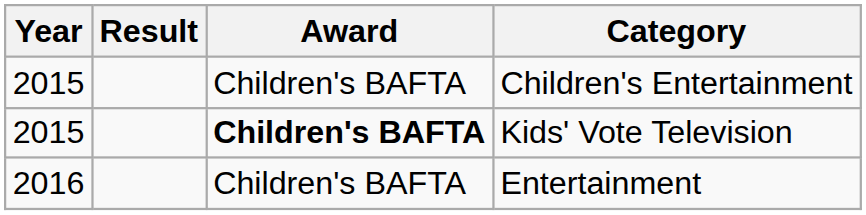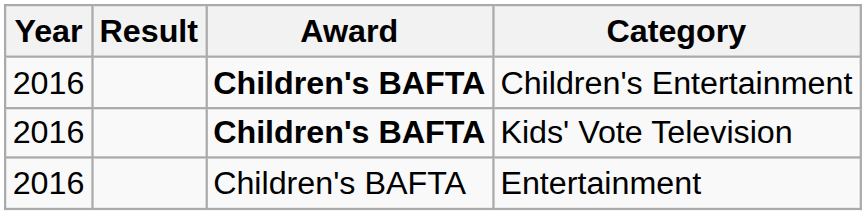 <table class="wikitable" style="font-size:90%">
 <tr>
 <th>Year</th>
 <th>Result</th>
 <th>Award</th>
 <th>Category</th>
 </tr>
 <tr>
-<td>2015</td>
+<td>2016</td>
 <td></td>
-<td>Children's BAFTA</td>
+<td><strong>Children's BAFTA</strong></td>
 <td>Children's Entertainment</td>
 </tr>
 <tr>
-<td>2015</td>
+<td>2016</td>
 <td></td>
 <td><strong>Children's BAFTA</strong></td>
 <td>Kids' Vote Television</td>
 </tr>
 <tr>
 <td>2016</td>
 <td></td>
 <td>Children's BAFTA</td>
 <td>Entertainment</td>
 </tr>
 </table>
